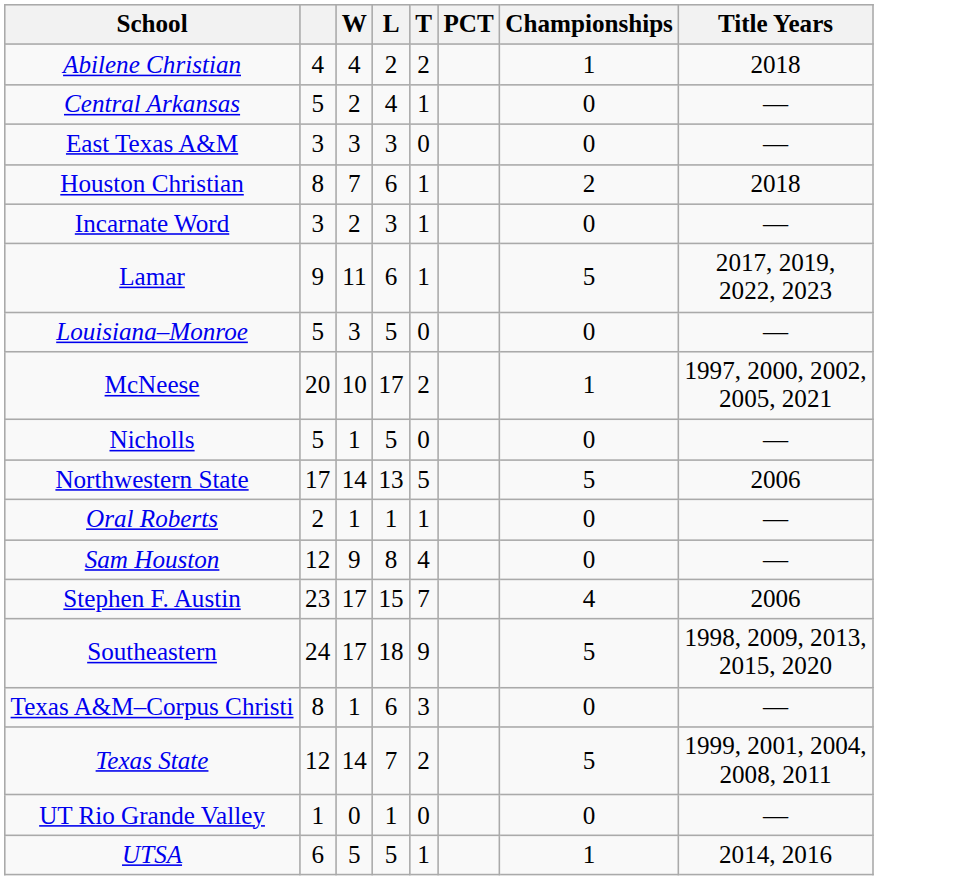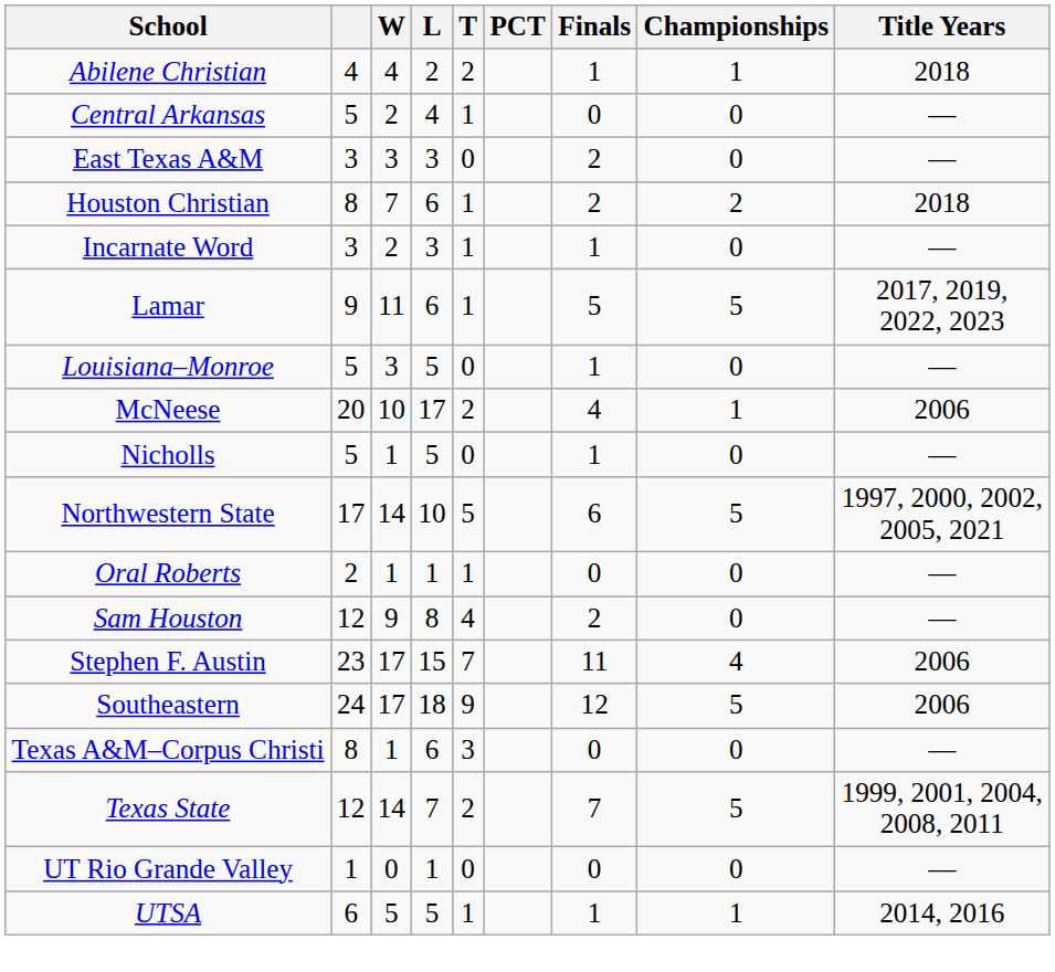 <table class="wikitable sortable" style="text-align:center">
 <tr>
 <th>School</th>
 <th></th>
 <th>W</th>
 <th>L</th>
 <th>T</th>
 <th>PCT</th>
+<th>Finals</th>
 <th>Championships</th>
 <th>Title Years</th>
 </tr>
 <tr>
 <td><em><a href='#'>Abilene Christian</a></em></td>
 <td>4</td>
 <td>4</td>
 <td>2</td>
 <td>2</td>
 <td></td>
 <td>1</td>
+<td>1</td>
 <td>2018</td>
 </tr>
 <tr>
 <td><em><a href='#'>Central Arkansas</a></em></td>
 <td>5</td>
 <td>2</td>
 <td>4</td>
 <td>1</td>
 <td></td>
 <td>0</td>
+<td>0</td>
 <td>—</td>
 </tr>
 <tr>
 <td><a href='#'>East Texas A&M</a><br></td>
 <td>3</td>
 <td>3</td>
 <td>3</td>
 <td>0</td>
 <td></td>
+<td>2</td>
 <td>0</td>
 <td>—</td>
 </tr>
 <tr>
 <td><a href='#'>Houston Christian</a><br></td>
 <td>8</td>
 <td>7</td>
 <td>6</td>
 <td>1</td>
 <td></td>
 <td>2</td>
+<td>2</td>
 <td>2018</td>
 </tr>
 <tr>
 <td><a href='#'>Incarnate Word</a></td>
 <td>3</td>
 <td>2</td>
 <td>3</td>
 <td>1</td>
 <td></td>
+<td>1</td>
 <td>0</td>
 <td>—</td>
 </tr>
 <tr>
 <td><a href='#'>Lamar</a></td>
 <td>9</td>
 <td>11</td>
 <td>6</td>
 <td>1</td>
 <td></td>
 <td>5</td>
+<td>5</td>
 <td>2017, 2019,<br>2022, 2023</td>
 </tr>
 <tr>
 <td><em><a href='#'>Louisiana–Monroe</a></em></td>
 <td>5</td>
 <td>3</td>
 <td>5</td>
 <td>0</td>
 <td></td>
+<td>1</td>
 <td>0</td>
 <td>—</td>
 </tr>
 <tr>
 <td><a href='#'>McNeese</a><br></td>
 <td>20</td>
 <td>10</td>
 <td>17</td>
 <td>2</td>
 <td></td>
+<td>4</td>
 <td>1</td>
-<td>1997, 2000, 2002,<br>2005, 2021</td>
+<td>2006</td>
 </tr>
 <tr>
 <td><a href='#'>Nicholls</a></td>
 <td>5</td>
 <td>1</td>
 <td>5</td>
 <td>0</td>
 <td></td>
+<td>1</td>
 <td>0</td>
 <td>—</td>
 </tr>
 <tr>
 <td><a href='#'>Northwestern State</a></td>
 <td>17</td>
 <td>14</td>
-<td>13</td>
+<td>10</td>
 <td>5</td>
 <td></td>
+<td>6</td>
 <td>5</td>
-<td>2006</td>
+<td>1997, 2000, 2002,<br>2005, 2021</td>
 </tr>
 <tr>
 <td><em><a href='#'>Oral Roberts</a></em></td>
 <td>2</td>
 <td>1</td>
 <td>1</td>
 <td>1</td>
 <td></td>
+<td>0</td>
 <td>0</td>
 <td>—</td>
 </tr>
 <tr>
 <td><em><a href='#'>Sam Houston</a> <br></em></td>
 <td>12</td>
 <td>9</td>
 <td>8</td>
 <td>4</td>
 <td></td>
+<td>2</td>
 <td>0</td>
 <td>—</td>
 </tr>
 <tr>
 <td><a href='#'>Stephen F. Austin</a></td>
 <td>23</td>
 <td>17</td>
 <td>15</td>
 <td>7</td>
 <td></td>
+<td>11</td>
 <td>4</td>
 <td>2006</td>
 </tr>
 <tr>
 <td><a href='#'>Southeastern</a></td>
 <td>24</td>
 <td>17</td>
 <td>18</td>
 <td>9</td>
 <td></td>
+<td>12</td>
 <td>5</td>
-<td>1998, 2009, 2013,<br>2015, 2020</td>
+<td>2006</td>
 </tr>
 <tr>
 <td><a href='#'>Texas A&M–Corpus Christi</a></td>
 <td>8</td>
 <td>1</td>
 <td>6</td>
 <td>3</td>
 <td></td>
+<td>0</td>
 <td>0</td>
 <td>—</td>
 </tr>
 <tr>
 <td><em><a href='#'>Texas State</a><br></em></td>
 <td>12</td>
 <td>14</td>
 <td>7</td>
 <td>2</td>
 <td></td>
+<td>7</td>
 <td>5</td>
 <td>1999, 2001, 2004,<br>2008, 2011</td>
 </tr>
 <tr>
 <td><a href='#'>UT Rio Grande Valley</a></td>
 <td>1</td>
 <td>0</td>
 <td>1</td>
 <td>0</td>
 <td></td>
 <td>0</td>
+<td>0</td>
 <td>—</td>
 </tr>
 <tr>
 <td><em><a href='#'>UTSA</a><br></em></td>
 <td>6</td>
 <td>5</td>
 <td>5</td>
 <td>1</td>
 <td></td>
 <td>1</td>
+<td>1</td>
 <td>2014, 2016</td>
 </tr>
 </table>
